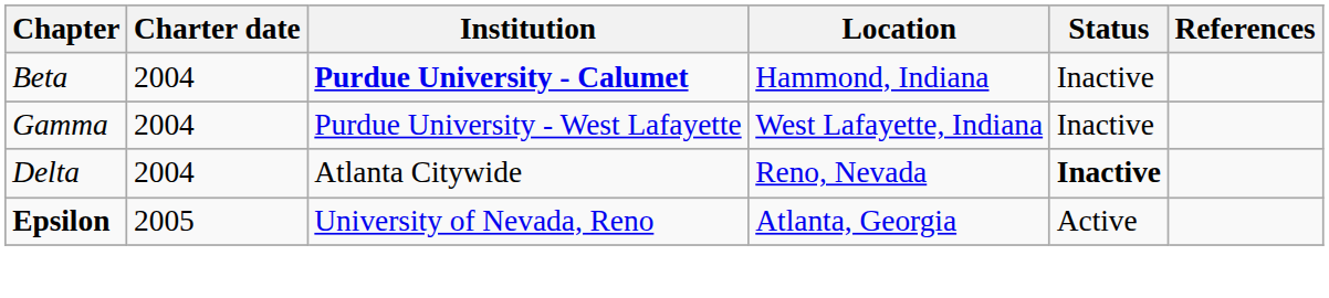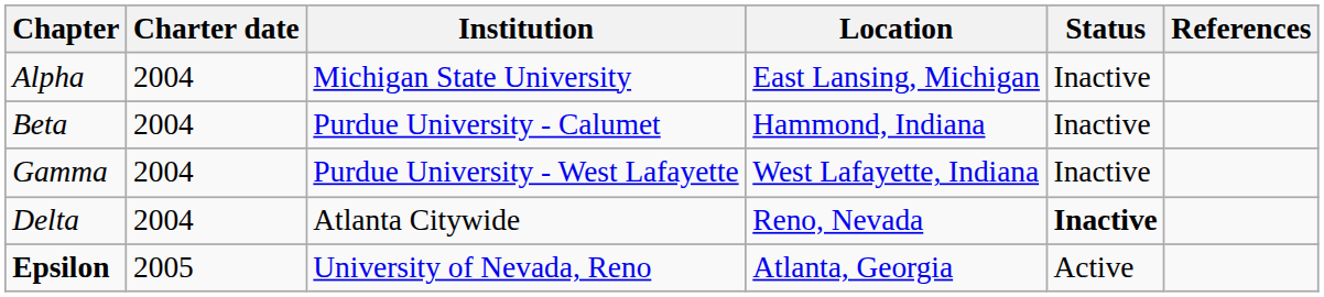 <table class="wikitable sortable">
 <tr>
 <th>Chapter</th>
 <th>Charter date</th>
 <th>Institution</th>
 <th>Location</th>
 <th>Status</th>
 <th>References</th>
 </tr>
 <tr>
+<td><em>Alpha</em></td>
+<td>2004</td>
+<td><a href='#'>Michigan State University</a></td>
+<td><a href='#'>East Lansing, Michigan</a></td>
+<td>Inactive</td>
+<td></td>
+</tr>
+<tr>
 <td><em>Beta</em></td>
 <td>2004</td>
-<td><strong><a href='#'>Purdue University - Calumet</a></strong></td>
+<td><a href='#'>Purdue University - Calumet</a></td>
 <td><a href='#'>Hammond, Indiana</a></td>
 <td>Inactive</td>
 <td></td>
 </tr>
 <tr>
 <td><em>Gamma</em></td>
 <td>2004</td>
 <td><a href='#'>Purdue University - West Lafayette</a></td>
 <td><a href='#'>West Lafayette, Indiana</a></td>
 <td>Inactive</td>
 <td></td>
 </tr>
 <tr>
 <td><em>Delta</em></td>
 <td>2004</td>
 <td>Atlanta Citywide</td>
 <td><a href='#'>Reno, Nevada</a></td>
 <td><strong>Inactive</strong></td>
 <td></td>
 </tr>
 <tr>
 <td><strong>Epsilon</strong></td>
 <td>2005</td>
 <td><a href='#'>University of Nevada, Reno</a></td>
 <td><a href='#'>Atlanta, Georgia</a></td>
 <td>Active</td>
 <td></td>
 </tr>
 </table>
